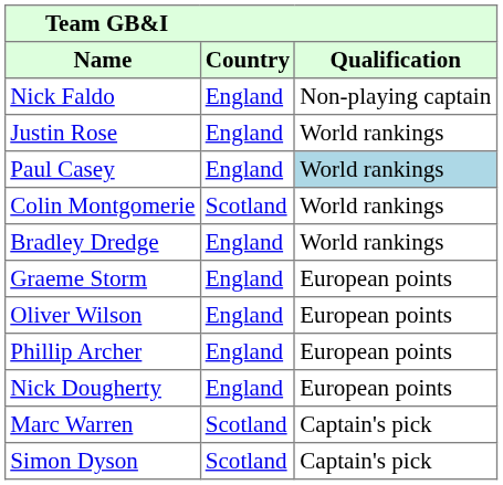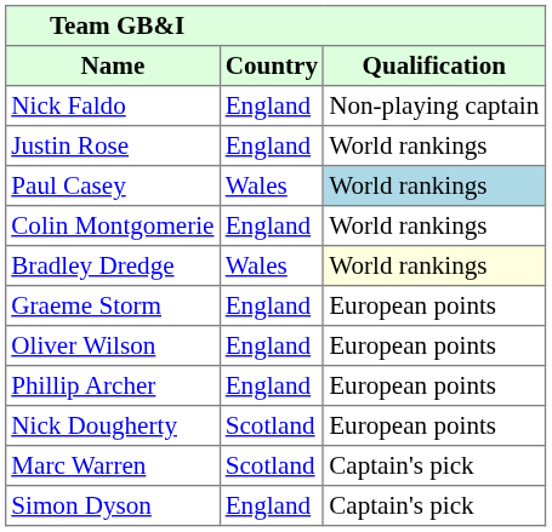 <table border="1" cellpadding="3" style="border-collapse: collapse;">
 <tr style="background:#ddffdd;">
 <td colspan="6">      <strong>Team GB&I</strong></td>
 </tr>
 <tr style="background:#ddffdd;">
 <th>Name</th>
 <th>Country</th>
 <th>Qualification</th>
 </tr>
 <tr>
 <td><a href='#'>Nick Faldo</a></td>
 <td><a href='#'>England</a></td>
 <td>Non-playing captain</td>
 </tr>
 <tr>
 <td><a href='#'>Justin Rose</a></td>
 <td><a href='#'>England</a></td>
 <td>World rankings</td>
 </tr>
 <tr>
 <td><a href='#'>Paul Casey</a></td>
-<td><a href='#'>England</a></td>
+<td><a href='#'>Wales</a></td>
 <td style="background: lightblue;">World rankings</td>
 </tr>
 <tr>
 <td><a href='#'>Colin Montgomerie</a></td>
-<td><a href='#'>Scotland</a></td>
+<td><a href='#'>England</a></td>
 <td>World rankings</td>
 </tr>
 <tr>
 <td><a href='#'>Bradley Dredge</a></td>
-<td><a href='#'>England</a></td>
-<td>World rankings</td>
+<td><a href='#'>Wales</a></td>
+<td style="background: lightyellow;">World rankings</td>
 </tr>
 <tr>
 <td><a href='#'>Graeme Storm</a></td>
 <td><a href='#'>England</a></td>
 <td>European points</td>
 </tr>
 <tr>
 <td><a href='#'>Oliver Wilson</a></td>
 <td><a href='#'>England</a></td>
 <td>European points</td>
 </tr>
 <tr>
 <td><a href='#'>Phillip Archer</a></td>
 <td><a href='#'>England</a></td>
 <td>European points</td>
 </tr>
 <tr>
 <td><a href='#'>Nick Dougherty</a></td>
-<td><a href='#'>England</a></td>
+<td><a href='#'>Scotland</a></td>
 <td>European points</td>
 </tr>
 <tr>
 <td><a href='#'>Marc Warren</a></td>
 <td><a href='#'>Scotland</a></td>
 <td>Captain's pick</td>
 </tr>
 <tr>
 <td><a href='#'>Simon Dyson</a></td>
-<td><a href='#'>Scotland</a></td>
+<td><a href='#'>England</a></td>
 <td>Captain's pick</td>
 </tr>
 </table>
